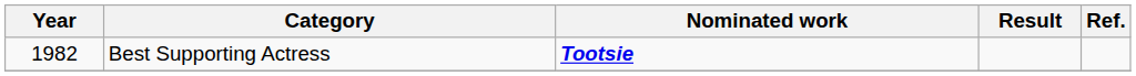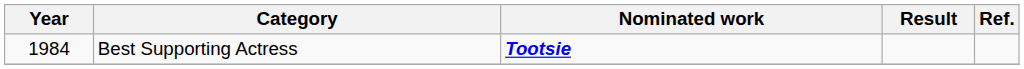 <table class=wikitable>
 <tr>
 <th scope="col" style="width:5em;">Year</th>
 <th scope="col" style="width:27em;">Category</th>
 <th scope="col" style="width:25em;">Nominated work</th>
 <th scope="col" style="width:5em;">Result</th>
 <th>Ref.</th>
 </tr>
 <tr>
-<td style="text-align:center;">1982</td>
+<td style="text-align:center;">1984</td>
 <td>Best Supporting Actress</td>
 <td><strong><em><a href='#'>Tootsie</a></em></strong></td>
 <td></td>
 <td align=center></td>
 </tr>
 <tr>
 </tr>
 </table>
